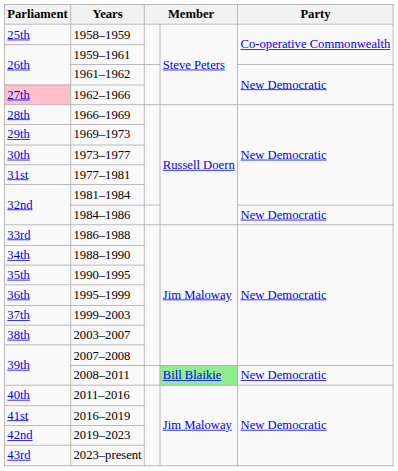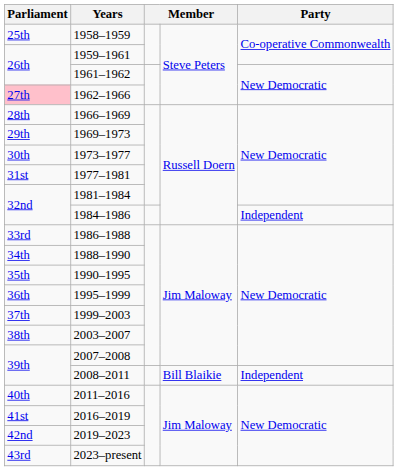 <table class="wikitable">
 <tr>
 <th>Parliament</th>
 <th>Years</th>
 <th colspan="2">Member</th>
 <th>Party<br></th>
 </tr>
 <tr>
 <td><a href='#'>25th</a></td>
 <td>1958–1959</td>
 <td rowspan="2" >   </td>
 <td rowspan="4"><a href='#'>Steve Peters</a></td>
 <td rowspan="2"><a href='#'>Co-operative Commonwealth</a></td>
 </tr>
 <tr>
 <td rowspan="2"><a href='#'>26th</a></td>
 <td>1959–1961</td>
 </tr>
 <tr>
 <td>1961–1962</td>
 <td rowspan="2" >   </td>
 <td rowspan="2"><a href='#'>New Democratic</a></td>
 </tr>
 <tr>
 <td style="background: pink;"><a href='#'>27th</a></td>
 <td>1962–1966</td>
 </tr>
 <tr>
 <td><a href='#'>28th</a></td>
 <td>1966–1969</td>
 <td rowspan="5" >   </td>
 <td rowspan="6"><a href='#'>Russell Doern</a></td>
 <td rowspan="5"><a href='#'>New Democratic</a></td>
 </tr>
 <tr>
 <td><a href='#'>29th</a></td>
 <td>1969–1973</td>
 </tr>
 <tr>
 <td><a href='#'>30th</a></td>
 <td>1973–1977</td>
 </tr>
 <tr>
 <td><a href='#'>31st</a></td>
 <td>1977–1981</td>
 </tr>
 <tr>
 <td rowspan="2"><a href='#'>32nd</a></td>
 <td>1981–1984</td>
 </tr>
 <tr>
 <td>1984–1986</td>
 <td rowspan="1" >   </td>
-<td rowspan="1"><a href='#'>New Democratic</a></td>
+<td rowspan="1"><a href='#'>Independent</a></td>
 </tr>
 <tr>
 <td><a href='#'>33rd</a></td>
 <td>1986–1988</td>
 <td rowspan="7" >   </td>
 <td rowspan="7"><a href='#'>Jim Maloway</a></td>
 <td rowspan="7"><a href='#'>New Democratic</a></td>
 </tr>
 <tr>
 <td><a href='#'>34th</a></td>
 <td>1988–1990</td>
 </tr>
 <tr>
 <td><a href='#'>35th</a></td>
 <td>1990–1995</td>
 </tr>
 <tr>
 <td><a href='#'>36th</a></td>
 <td>1995–1999</td>
 </tr>
 <tr>
 <td><a href='#'>37th</a></td>
 <td>1999–2003</td>
 </tr>
 <tr>
 <td><a href='#'>38th</a></td>
 <td>2003–2007</td>
 </tr>
 <tr>
 <td rowspan="2"><a href='#'>39th</a></td>
 <td>2007–2008</td>
 </tr>
 <tr>
 <td>2008–2011</td>
 <td rowspan="1" >   </td>
-<td rowspan="1" style="background: lightgreen;"><a href='#'>Bill Blaikie</a></td>
-<td rowspan="1"><a href='#'>New Democratic</a></td>
+<td rowspan="1"><a href='#'>Bill Blaikie</a></td>
+<td rowspan="1"><a href='#'>Independent</a></td>
 </tr>
 <tr>
 <td><a href='#'>40th</a></td>
 <td>2011–2016</td>
 <td rowspan="4" >   </td>
 <td rowspan="4"><a href='#'>Jim Maloway</a></td>
 <td rowspan="4"><a href='#'>New Democratic</a></td>
 </tr>
 <tr>
 <td><a href='#'>41st</a></td>
 <td>2016–2019</td>
 </tr>
 <tr>
 <td><a href='#'>42nd</a></td>
 <td>2019–2023</td>
 </tr>
 <tr>
 <td><a href='#'>43rd</a></td>
 <td>2023–present</td>
 </tr>
 </table>
